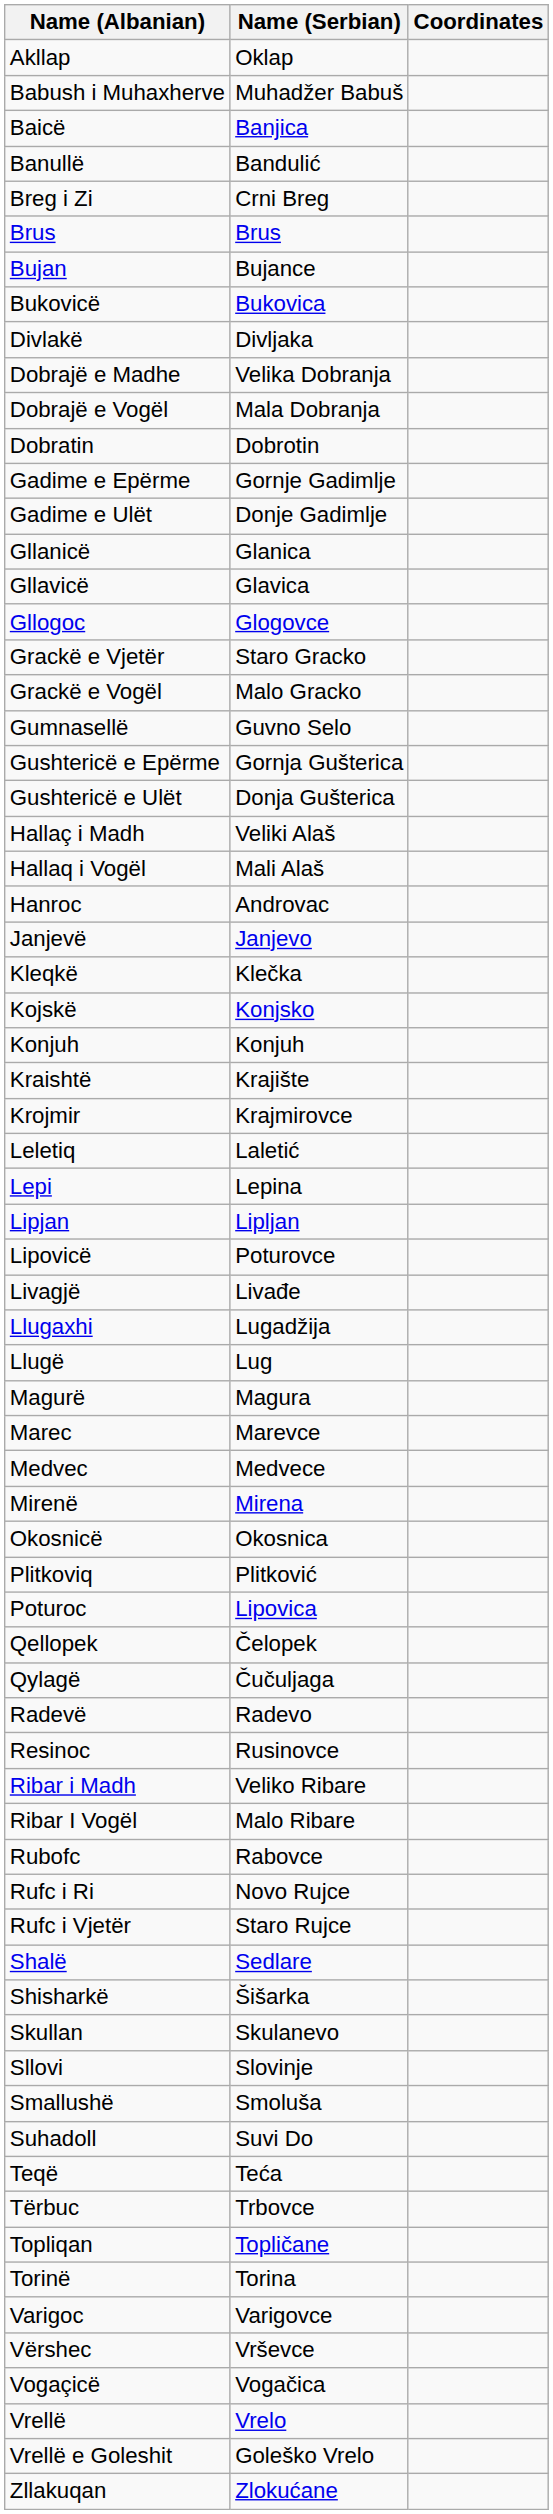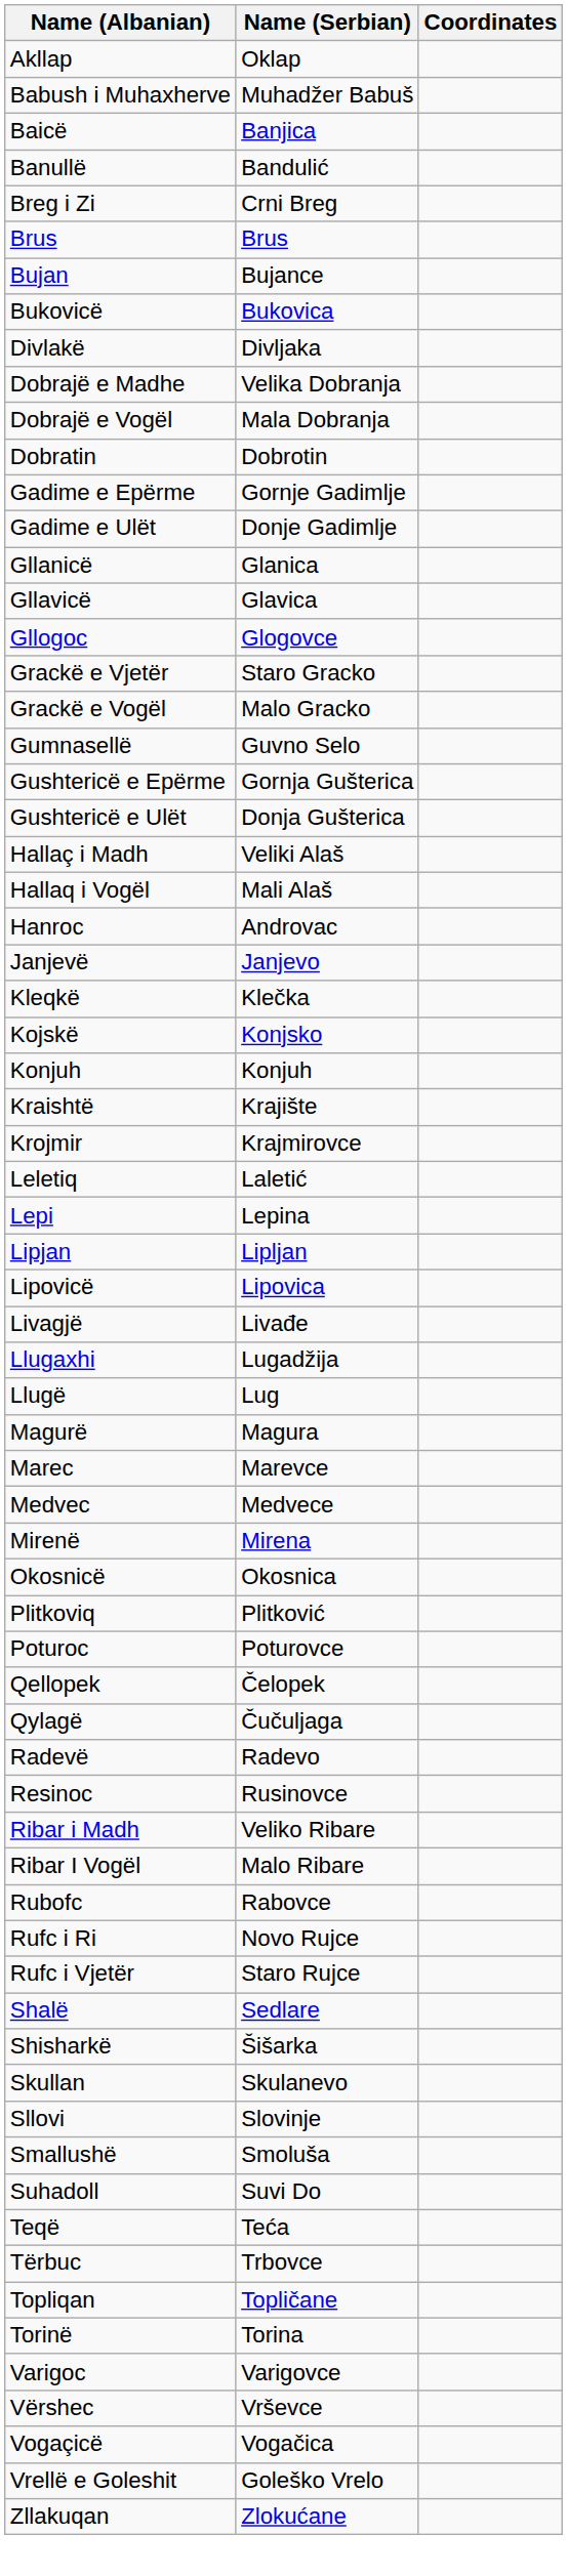 <table class="wikitable sortable">
 <tr>
 <th>Name (Albanian)</th>
 <th>Name (Serbian)</th>
 <th>Coordinates</th>
 </tr>
 <tr>
 <td>Akllap</td>
 <td>Oklap</td>
 <td></td>
 </tr>
 <tr>
 <td>Babush i Muhaxherve</td>
 <td>Muhadžer Babuš</td>
 <td></td>
 </tr>
 <tr>
 <td>Baicë</td>
 <td><a href='#'>Banjica</a></td>
 <td></td>
 </tr>
 <tr>
 <td>Banullë</td>
 <td>Bandulić</td>
 <td></td>
 </tr>
 <tr>
 <td>Breg i Zi</td>
 <td>Crni Breg</td>
 <td></td>
 </tr>
 <tr>
 <td><a href='#'>Brus</a></td>
 <td><a href='#'>Brus</a></td>
 <td></td>
 </tr>
 <tr>
 <td><a href='#'>Bujan</a></td>
 <td>Bujance</td>
 <td></td>
 </tr>
 <tr>
 <td>Bukovicë</td>
 <td><a href='#'>Bukovica</a></td>
 <td></td>
 </tr>
 <tr>
 <td>Divlakë</td>
 <td>Divljaka</td>
 <td></td>
 </tr>
 <tr>
 <td>Dobrajë e Madhe</td>
 <td>Velika Dobranja</td>
 <td></td>
 </tr>
 <tr>
 <td>Dobrajë e Vogël</td>
 <td>Mala Dobranja</td>
 <td></td>
 </tr>
 <tr>
 <td>Dobratin</td>
 <td>Dobrotin</td>
 <td></td>
 </tr>
 <tr>
 <td>Gadime e Epërme</td>
 <td>Gornje Gadimlje</td>
 <td></td>
 </tr>
 <tr>
 <td>Gadime e Ulët</td>
 <td>Donje Gadimlje</td>
 <td></td>
 </tr>
 <tr>
 <td>Gllanicë</td>
 <td>Glanica</td>
 <td></td>
 </tr>
 <tr>
 <td>Gllavicë</td>
 <td>Glavica</td>
 <td></td>
 </tr>
 <tr>
 <td><a href='#'>Gllogoc</a></td>
 <td><a href='#'>Glogovce</a></td>
 <td></td>
 </tr>
 <tr>
 <td>Grackë e Vjetër</td>
 <td>Staro Gracko</td>
 <td></td>
 </tr>
 <tr>
 <td>Grackë e Vogël</td>
 <td>Malo Gracko</td>
 <td></td>
 </tr>
 <tr>
 <td>Gumnasellë</td>
 <td>Guvno Selo</td>
 <td></td>
 </tr>
 <tr>
 <td>Gushtericë e Epërme</td>
 <td>Gornja Gušterica</td>
 <td></td>
 </tr>
 <tr>
 <td>Gushtericë e Ulët</td>
 <td>Donja Gušterica</td>
 <td></td>
 </tr>
 <tr>
 <td>Hallaç i Madh</td>
 <td>Veliki Alaš</td>
 <td></td>
 </tr>
 <tr>
 <td>Hallaq i Vogël</td>
 <td>Mali Alaš</td>
 <td></td>
 </tr>
 <tr>
 <td>Hanroc</td>
 <td>Androvac</td>
 <td></td>
 </tr>
 <tr>
 <td>Janjevë</td>
 <td><a href='#'>Janjevo</a></td>
 <td></td>
 </tr>
 <tr>
 <td>Kleqkë</td>
 <td>Klečka</td>
 <td></td>
 </tr>
 <tr>
 <td>Kojskë</td>
 <td><a href='#'>Konjsko</a></td>
 <td></td>
 </tr>
 <tr>
 <td>Konjuh</td>
 <td>Konjuh</td>
 <td></td>
 </tr>
 <tr>
 <td>Kraishtë</td>
 <td>Krajište</td>
 <td></td>
 </tr>
 <tr>
 <td>Krojmir</td>
 <td>Krajmirovce</td>
 <td></td>
 </tr>
 <tr>
 <td>Leletiq</td>
 <td>Laletić</td>
 <td></td>
 </tr>
 <tr>
 <td><a href='#'>Lepi</a></td>
 <td>Lepina</td>
 <td></td>
 </tr>
 <tr>
 <td><a href='#'>Lipjan</a></td>
 <td><a href='#'>Lipljan</a></td>
 <td></td>
 </tr>
 <tr>
 <td>Lipovicë</td>
-<td>Poturovce</td>
+<td><a href='#'>Lipovica</a></td>
 <td></td>
 </tr>
 <tr>
 <td>Livagjë</td>
 <td>Livađe</td>
 <td></td>
 </tr>
 <tr>
 <td><a href='#'>Llugaxhi</a></td>
 <td>Lugadžija</td>
 <td></td>
 </tr>
 <tr>
 <td>Llugë</td>
 <td>Lug</td>
 <td></td>
 </tr>
 <tr>
 <td>Magurë</td>
 <td>Magura</td>
 <td></td>
 </tr>
 <tr>
 <td>Marec</td>
 <td>Marevce</td>
 <td></td>
 </tr>
 <tr>
 <td>Medvec</td>
 <td>Medvece</td>
 <td></td>
 </tr>
 <tr>
 <td>Mirenë</td>
 <td><a href='#'>Mirena</a></td>
 <td></td>
 </tr>
 <tr>
 <td>Okosnicë</td>
 <td>Okosnica</td>
 <td></td>
 </tr>
 <tr>
 <td>Plitkoviq</td>
 <td>Plitković</td>
 <td></td>
 </tr>
 <tr>
 <td>Poturoc</td>
-<td><a href='#'>Lipovica</a></td>
+<td>Poturovce</td>
 <td></td>
 </tr>
 <tr>
 <td>Qellopek</td>
 <td>Čelopek</td>
 <td></td>
 </tr>
 <tr>
 <td>Qylagë</td>
 <td>Čučuljaga</td>
 <td></td>
 </tr>
 <tr>
 <td>Radevë</td>
 <td>Radevo</td>
 <td></td>
 </tr>
 <tr>
 <td>Resinoc</td>
 <td>Rusinovce</td>
 <td></td>
 </tr>
 <tr>
 <td><a href='#'>Ribar i Madh</a></td>
 <td>Veliko Ribare</td>
 <td></td>
 </tr>
 <tr>
 <td>Ribar I Vogël</td>
 <td>Malo Ribare</td>
 <td></td>
 </tr>
 <tr>
 <td>Rubofc</td>
 <td>Rabovce</td>
 <td></td>
 </tr>
 <tr>
 <td>Rufc i Ri</td>
 <td>Novo Rujce</td>
 <td></td>
 </tr>
 <tr>
 <td>Rufc i Vjetër</td>
 <td>Staro Rujce</td>
 <td></td>
 </tr>
 <tr>
 <td><a href='#'>Shalë</a></td>
 <td><a href='#'>Sedlare</a></td>
 <td></td>
 </tr>
 <tr>
 <td>Shisharkë</td>
 <td>Šišarka</td>
 <td></td>
 </tr>
 <tr>
 <td>Skullan</td>
 <td>Skulanevo</td>
 <td></td>
 </tr>
 <tr>
 <td>Sllovi</td>
 <td>Slovinje</td>
 <td></td>
 </tr>
 <tr>
 <td>Smallushë</td>
 <td>Smoluša</td>
 <td></td>
 </tr>
 <tr>
 <td>Suhadoll</td>
 <td>Suvi Do</td>
 <td></td>
 </tr>
 <tr>
 <td>Teqë</td>
 <td>Teća</td>
 <td></td>
 </tr>
 <tr>
 <td>Tërbuc</td>
 <td>Trbovce</td>
 <td></td>
 </tr>
 <tr>
 <td>Topliqan</td>
 <td><a href='#'>Topličane</a></td>
 <td></td>
 </tr>
 <tr>
 <td>Torinë</td>
 <td>Torina</td>
 <td></td>
 </tr>
 <tr>
 <td>Varigoc</td>
 <td>Varigovce</td>
 <td></td>
 </tr>
 <tr>
 <td>Vërshec</td>
 <td>Vrševce</td>
 <td></td>
 </tr>
 <tr>
 <td>Vogaçicë</td>
 <td>Vogačica</td>
 <td></td>
 </tr>
 <tr>
-<td>Vrellë</td>
-<td><a href='#'>Vrelo</a></td>
-<td></td>
-</tr>
-<tr>
 <td>Vrellë e Goleshit</td>
 <td>Goleško Vrelo</td>
 <td></td>
 </tr>
 <tr>
 <td>Zllakuqan</td>
 <td><a href='#'>Zlokućane</a></td>
 <td></td>
 </tr>
 </table>
